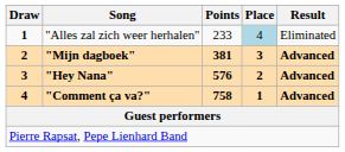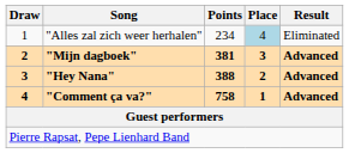 <table class="sortable wikitable" style="margin: 1em auto 1em auto; text-align:center;">
 <tr bgcolor="#CCCCCC">
 <th>Draw</th>
 <th>Song</th>
 <th>Points</th>
 <th>Place</th>
 <th>Result</th>
 </tr>
 <tr>
-<td><strong>1</strong></td>
+<td>1</td>
 <td style="text-align:left;">"Alles zal zich weer herhalen"</td>
-<td>233</td>
+<td>234</td>
 <td style="background: lightblue;">4</td>
 <td style="text-align:left;">Eliminated</td>
 </tr>
 <tr style="font-weight:bold; background:navajowhite;">
 <td>2</td>
 <td style="text-align:left;">"Mijn dagboek"</td>
 <td>381</td>
 <td>3</td>
 <td style="text-align:left;">Advanced</td>
 </tr>
 <tr style="font-weight:bold; background:navajowhite;">
 <td>3</td>
 <td style="text-align:left;">"Hey Nana"</td>
-<td>576</td>
+<td>388</td>
 <td>2</td>
 <td style="text-align:left;">Advanced</td>
 </tr>
 <tr style="font-weight:bold; background:navajowhite;">
 <td>4</td>
 <td style="text-align:left;">"Comment ça va?"</td>
 <td>758</td>
 <td>1</td>
 <td style="text-align:left;">Advanced</td>
 </tr>
 <tr>
 <th colspan="5">Guest performers</th>
 </tr>
 <tr>
 <td colspan="5" style="text-align:left;"><a href='#'>Pierre Rapsat</a>, <a href='#'>Pepe Lienhard Band</a></td>
 </tr>
 </table>
